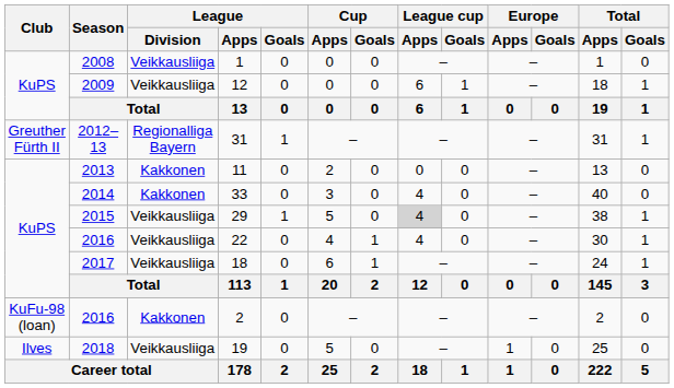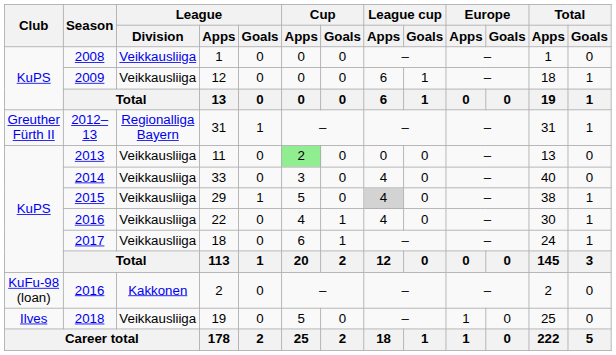 <table class="wikitable" style="text-align:center">
 <tr>
 <th rowspan="2">Club</th>
 <th rowspan="2">Season</th>
 <th colspan="3">League</th>
 <th colspan="2">Cup</th>
 <th colspan="2">League cup</th>
 <th colspan="2">Europe</th>
 <th colspan="2">Total</th>
 </tr>
 <tr>
 <th>Division</th>
 <th>Apps</th>
 <th>Goals</th>
 <th>Apps</th>
 <th>Goals</th>
 <th>Apps</th>
 <th>Goals</th>
 <th>Apps</th>
 <th>Goals</th>
 <th>Apps</th>
 <th>Goals</th>
 </tr>
 <tr>
 <td rowspan=3><a href='#'>KuPS</a></td>
 <td><a href='#'>2008</a></td>
 <td><a href='#'>Veikkausliiga</a></td>
 <td>1</td>
 <td>0</td>
 <td>0</td>
 <td>0</td>
 <td colspan=2>–</td>
 <td colspan=2>–</td>
 <td>1</td>
 <td>0</td>
 </tr>
 <tr>
 <td><a href='#'>2009</a></td>
 <td>Veikkausliiga</td>
 <td>12</td>
 <td>0</td>
 <td>0</td>
 <td>0</td>
 <td>6</td>
 <td>1</td>
 <td colspan=2>–</td>
 <td>18</td>
 <td>1</td>
 </tr>
 <tr>
 <th colspan=2>Total</th>
 <th>13</th>
 <th>0</th>
 <th>0</th>
 <th>0</th>
 <th>6</th>
 <th>1</th>
 <th>0</th>
 <th>0</th>
 <th>19</th>
 <th>1</th>
 </tr>
 <tr>
 <td><a href='#'>Greuther Fürth II</a></td>
 <td><a href='#'>2012–13</a></td>
 <td><a href='#'>Regionalliga Bayern</a></td>
 <td>31</td>
 <td>1</td>
 <td colspan=2>–</td>
 <td colspan=2>–</td>
 <td colspan=2>–</td>
 <td>31</td>
 <td>1</td>
 </tr>
 <tr>
 <td rowspan=6><a href='#'>KuPS</a></td>
 <td><a href='#'>2013</a></td>
-<td><a href='#'>Kakkonen</a></td>
+<td>Veikkausliiga</td>
 <td>11</td>
 <td>0</td>
-<td>2</td>
+<td style="background: lightgreen;">2</td>
 <td>0</td>
 <td>0</td>
 <td>0</td>
 <td colspan=2>–</td>
 <td>13</td>
 <td>0</td>
 </tr>
 <tr>
 <td><a href='#'>2014</a></td>
-<td><a href='#'>Kakkonen</a></td>
+<td>Veikkausliiga</td>
 <td>33</td>
 <td>0</td>
 <td>3</td>
 <td>0</td>
 <td>4</td>
 <td>0</td>
 <td colspan=2>–</td>
 <td>40</td>
 <td>0</td>
 </tr>
 <tr>
 <td><a href='#'>2015</a></td>
 <td>Veikkausliiga</td>
 <td>29</td>
 <td>1</td>
 <td>5</td>
 <td>0</td>
 <td style="background: lightgrey;">4</td>
 <td>0</td>
 <td colspan=2>–</td>
 <td>38</td>
 <td>1</td>
 </tr>
 <tr>
 <td><a href='#'>2016</a></td>
 <td>Veikkausliiga</td>
 <td>22</td>
 <td>0</td>
 <td>4</td>
 <td>1</td>
 <td>4</td>
 <td>0</td>
 <td colspan=2>–</td>
 <td>30</td>
 <td>1</td>
 </tr>
 <tr>
 <td><a href='#'>2017</a></td>
 <td>Veikkausliiga</td>
 <td>18</td>
 <td>0</td>
 <td>6</td>
 <td>1</td>
 <td colspan=2>–</td>
 <td colspan=2>–</td>
 <td>24</td>
 <td>1</td>
 </tr>
 <tr>
 <th colspan=2>Total</th>
 <th>113</th>
 <th>1</th>
 <th>20</th>
 <th>2</th>
 <th>12</th>
 <th>0</th>
 <th>0</th>
 <th>0</th>
 <th>145</th>
 <th>3</th>
 </tr>
 <tr>
 <td><a href='#'>KuFu-98</a> (loan)</td>
 <td><a href='#'>2016</a></td>
 <td><a href='#'>Kakkonen</a></td>
 <td>2</td>
 <td>0</td>
 <td colspan=2>–</td>
 <td colspan=2>–</td>
 <td colspan=2>–</td>
 <td>2</td>
 <td>0</td>
 </tr>
 <tr>
 <td><a href='#'>Ilves</a></td>
 <td><a href='#'>2018</a></td>
 <td>Veikkausliiga</td>
 <td>19</td>
 <td>0</td>
 <td>5</td>
 <td>0</td>
 <td colspan=2>–</td>
 <td>1</td>
 <td>0</td>
 <td>25</td>
 <td>0</td>
 </tr>
 <tr>
 <th colspan="3">Career total</th>
 <th>178</th>
 <th>2</th>
 <th>25</th>
 <th>2</th>
 <th>18</th>
 <th>1</th>
 <th>1</th>
 <th>0</th>
 <th>222</th>
 <th>5</th>
 </tr>
 </table>
